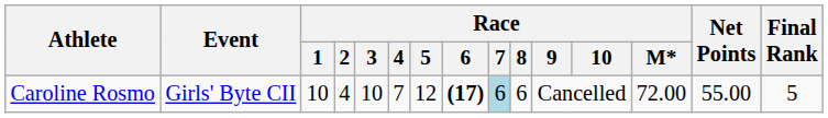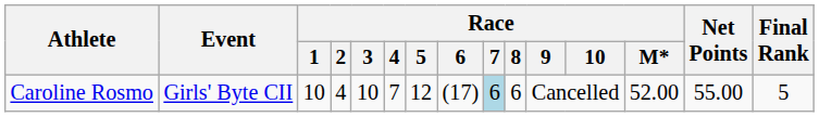 <table class="wikitable" style="font-size:90%">
 <tr>
 <th rowspan="2">Athlete</th>
 <th rowspan="2">Event</th>
 <th colspan=11>Race</th>
 <th rowspan=2>Net<br>Points</th>
 <th rowspan=2>Final <br>Rank</th>
 </tr>
 <tr style="font-size:95%">
 <th>1</th>
 <th>2</th>
 <th>3</th>
 <th>4</th>
 <th>5</th>
 <th>6</th>
 <th>7</th>
 <th>8</th>
 <th>9</th>
 <th>10</th>
 <th>M*</th>
 </tr>
 <tr align=center>
 <td align=left><a href='#'>Caroline Rosmo</a></td>
 <td align=left><a href='#'>Girls' Byte CII</a></td>
 <td>10</td>
 <td>4</td>
 <td>10</td>
 <td>7</td>
 <td>12</td>
-<td><strong>(17)</strong></td>
+<td>(17)</td>
 <td style="background: lightblue;">6</td>
 <td>6</td>
 <td colspan=2>Cancelled</td>
-<td>72.00</td>
+<td>52.00</td>
 <td>55.00</td>
 <td>5</td>
 </tr>
 </table>
